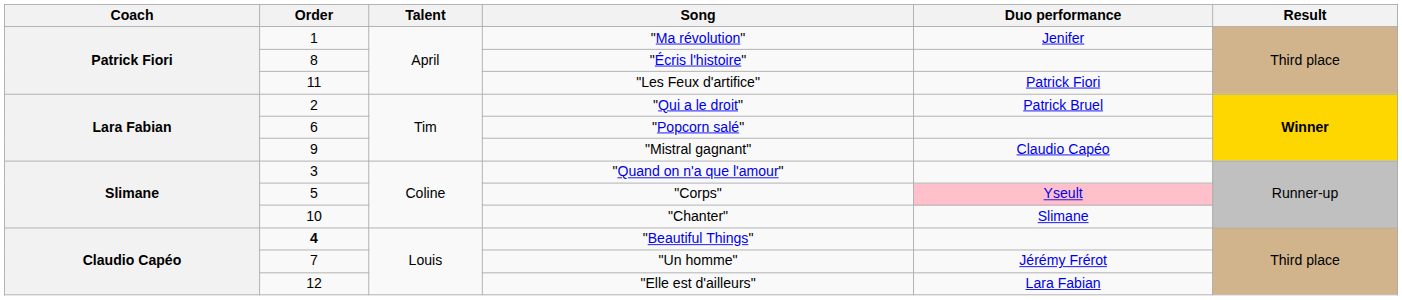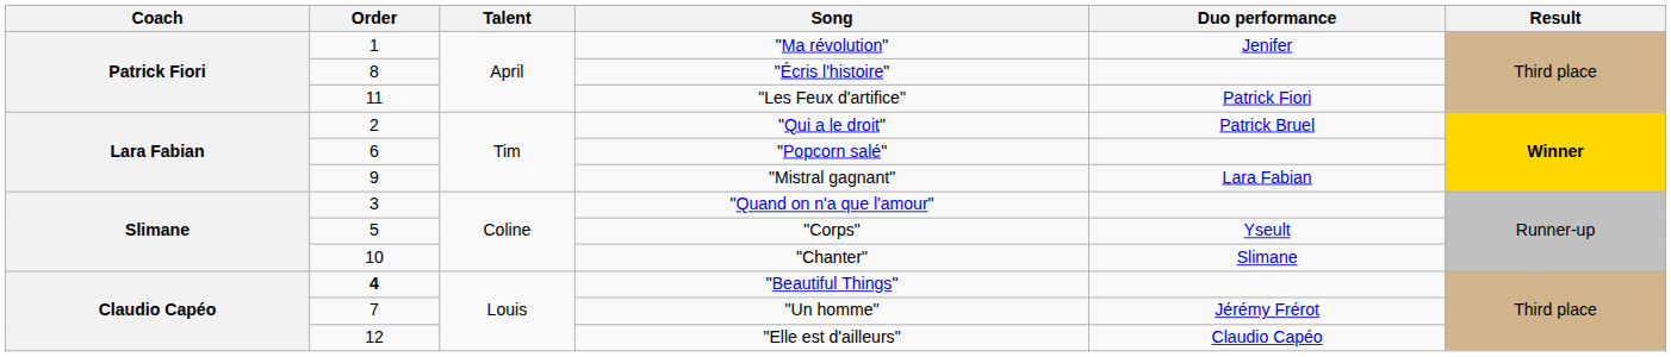 <table class="wikitable" style="text-align: center; width:100%;">
 <tr>
 <th scope="col">Coach</th>
 <th scope="col">Order</th>
 <th scope="col">Talent</th>
 <th scope="col">Song</th>
 <th scope="col">Duo performance</th>
 <th scope="col">Result</th>
 </tr>
 <tr>
 <th rowspan="3" scope="row">Patrick Fiori</th>
 <td>1</td>
 <td rowspan="3">April</td>
 <td>"<a href='#'>Ma révolution</a>"</td>
 <td><a href='#'>Jenifer</a></td>
 <td bgcolor=tan rowspan="3">Third place</td>
 </tr>
 <tr>
 <td>8</td>
 <td>"<a href='#'>Écris l'histoire</a>"</td>
 <td></td>
 </tr>
 <tr>
 <td>11</td>
 <td>"Les Feux d'artifice"</td>
 <td><a href='#'>Patrick Fiori</a></td>
 </tr>
 <tr>
 <th rowspan="3" scope="row">Lara Fabian</th>
 <td>2</td>
 <td rowspan="3">Tim</td>
 <td>"<a href='#'>Qui a le droit</a>"</td>
 <td><a href='#'>Patrick Bruel</a></td>
 <td rowspan="3" style="background:gold"><strong>Winner</strong></td>
 </tr>
 <tr>
 <td>6</td>
 <td>"<a href='#'>Popcorn salé</a>"</td>
 <td></td>
 </tr>
 <tr>
 <td>9</td>
 <td>"Mistral gagnant"</td>
-<td><a href='#'>Claudio Capéo</a></td>
+<td><a href='#'>Lara Fabian</a></td>
 </tr>
 <tr>
 <th rowspan="3" scope="row">Slimane</th>
 <td>3</td>
 <td rowspan="3">Coline</td>
 <td>"<a href='#'>Quand on n'a que l'amour</a>"</td>
 <td></td>
 <td bgcolor=silver rowspan="3">Runner-up</td>
 </tr>
 <tr>
 <td>5</td>
 <td>"Corps"</td>
-<td style="background: pink;"><a href='#'>Yseult</a></td>
+<td><a href='#'>Yseult</a></td>
 </tr>
 <tr>
 <td>10</td>
 <td>"Chanter"</td>
 <td><a href='#'>Slimane</a></td>
 </tr>
 <tr>
 <th rowspan="3" scope="row">Claudio Capéo</th>
 <td><strong>4</strong></td>
 <td rowspan="3">Louis</td>
 <td>"<a href='#'>Beautiful Things</a>"</td>
 <td></td>
 <td bgcolor=tan rowspan="3">Third place</td>
 </tr>
 <tr>
 <td>7</td>
 <td>"Un homme"</td>
 <td><a href='#'>Jérémy Frérot</a></td>
 </tr>
 <tr>
 <td>12</td>
 <td>"Elle est d'ailleurs"</td>
-<td><a href='#'>Lara Fabian</a></td>
+<td><a href='#'>Claudio Capéo</a></td>
 </tr>
 </table>
